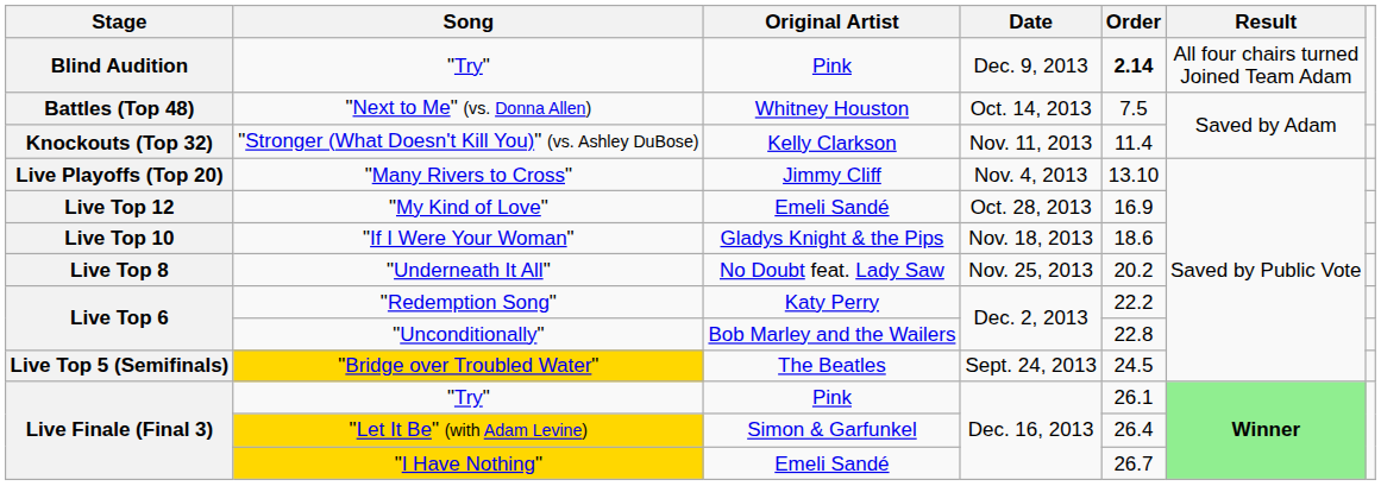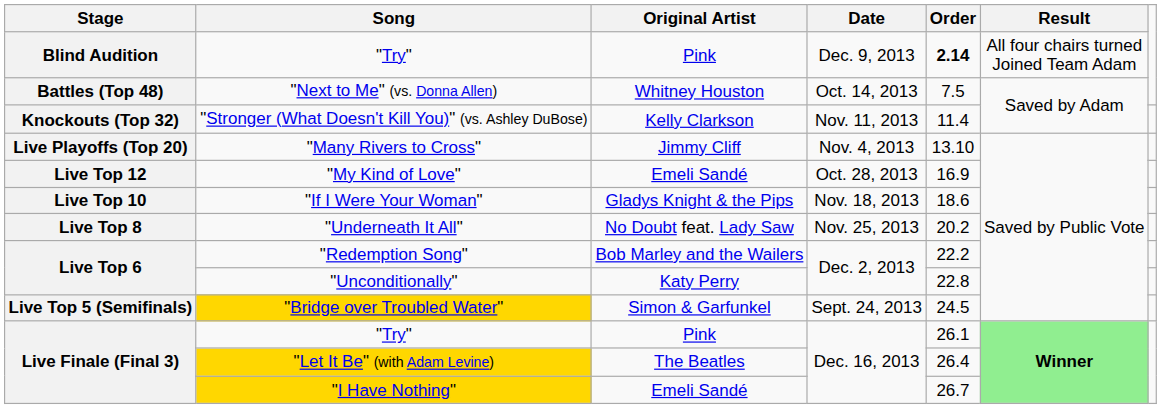 <table class="wikitable" style="text-align:center; font-size:90%; line-height:16px;">
 <tr>
 <th scope="col">Stage</th>
 <th scope="col">Song</th>
 <th scope="col">Original Artist</th>
 <th scope="col">Date</th>
 <th scope="col">Order</th>
 <th scope="col">Result</th>
 </tr>
 <tr>
 <th scope="row">Blind Audition</th>
 <td>"<a href='#'>Try</a>"</td>
 <td><a href='#'>Pink</a></td>
 <td>Dec. 9, 2013</td>
 <td><strong>2.14</strong></td>
 <td>All four chairs turned<br>Joined Team Adam</td>
 </tr>
 <tr>
 <th scope="row">Battles (Top 48)</th>
 <td>"<a href='#'>Next to Me</a>" <small>(vs. <a href='#'>Donna Allen</a>)</small></td>
 <td><a href='#'>Whitney Houston</a></td>
 <td>Oct. 14, 2013</td>
 <td>7.5</td>
 <td rowspan=2>Saved by Adam</td>
 </tr>
 <tr>
 <th scope="row">Knockouts (Top 32)</th>
 <td>"<a href='#'>Stronger (What Doesn't Kill You)</a>" <small>(vs. Ashley DuBose)</small></td>
 <td><a href='#'>Kelly Clarkson</a></td>
 <td>Nov. 11, 2013</td>
 <td>11.4</td>
 <td></td>
 </tr>
 <tr>
 <th scope="row">Live Playoffs (Top 20)</th>
 <td>"<a href='#'>Many Rivers to Cross</a>"</td>
 <td><a href='#'>Jimmy Cliff</a></td>
 <td>Nov. 4, 2013</td>
 <td>13.10</td>
 <td rowspan=7>Saved by Public Vote</td>
 </tr>
 <tr>
 <th scope="row">Live Top 12</th>
 <td>"<a href='#'>My Kind of Love</a>"</td>
 <td><a href='#'>Emeli Sandé</a></td>
 <td>Oct. 28, 2013</td>
 <td>16.9</td>
 <td></td>
 </tr>
 <tr>
 <th scope="row">Live Top 10</th>
 <td>"<a href='#'>If I Were Your Woman</a>"</td>
 <td><a href='#'>Gladys Knight & the Pips</a></td>
 <td>Nov. 18, 2013</td>
 <td>18.6</td>
 <td></td>
 </tr>
 <tr>
 <th scope="row">Live Top 8</th>
 <td>"<a href='#'>Underneath It All</a>"</td>
 <td><a href='#'>No Doubt</a> feat. <a href='#'>Lady Saw</a></td>
 <td>Nov. 25, 2013</td>
 <td>20.2</td>
 <td></td>
 </tr>
 <tr>
 <th scope="row" rowspan="2">Live Top 6</th>
 <td>"<a href='#'>Redemption Song</a>"</td>
-<td><a href='#'>Katy Perry</a></td>
+<td><a href='#'>Bob Marley and the Wailers</a></td>
 <td rowspan="2">Dec. 2, 2013</td>
 <td>22.2</td>
 <td></td>
 </tr>
 <tr>
 <td>"<a href='#'>Unconditionally</a>"</td>
-<td><a href='#'>Bob Marley and the Wailers</a></td>
+<td><a href='#'>Katy Perry</a></td>
 <td>22.8</td>
 </tr>
 <tr>
 <th scope="row">Live Top 5 (Semifinals)</th>
 <td style="background:gold;">"<a href='#'>Bridge over Troubled Water</a>"</td>
-<td><a href='#'>The Beatles</a></td>
+<td><a href='#'>Simon & Garfunkel</a></td>
 <td>Sept. 24, 2013</td>
 <td>24.5</td>
 <td></td>
 </tr>
 <tr>
 <th scope="row" rowspan="3">Live Finale (Final 3)</th>
 <td>"<a href='#'>Try</a>"</td>
 <td><a href='#'>Pink</a></td>
 <td rowspan="3">Dec. 16, 2013</td>
 <td>26.1</td>
 <td style="background:lightgreen;"  rowspan="3"><strong>Winner</strong></td>
 </tr>
 <tr>
 <td style="background:gold;">"<a href='#'>Let It Be</a>" <small>(with <a href='#'>Adam Levine</a>) </small></td>
-<td><a href='#'>Simon & Garfunkel</a></td>
+<td><a href='#'>The Beatles</a></td>
 <td>26.4</td>
 </tr>
 <tr>
 <td style="background:gold;">"<a href='#'>I Have Nothing</a>"</td>
 <td><a href='#'>Emeli Sandé</a></td>
 <td>26.7</td>
 </tr>
 </table>
